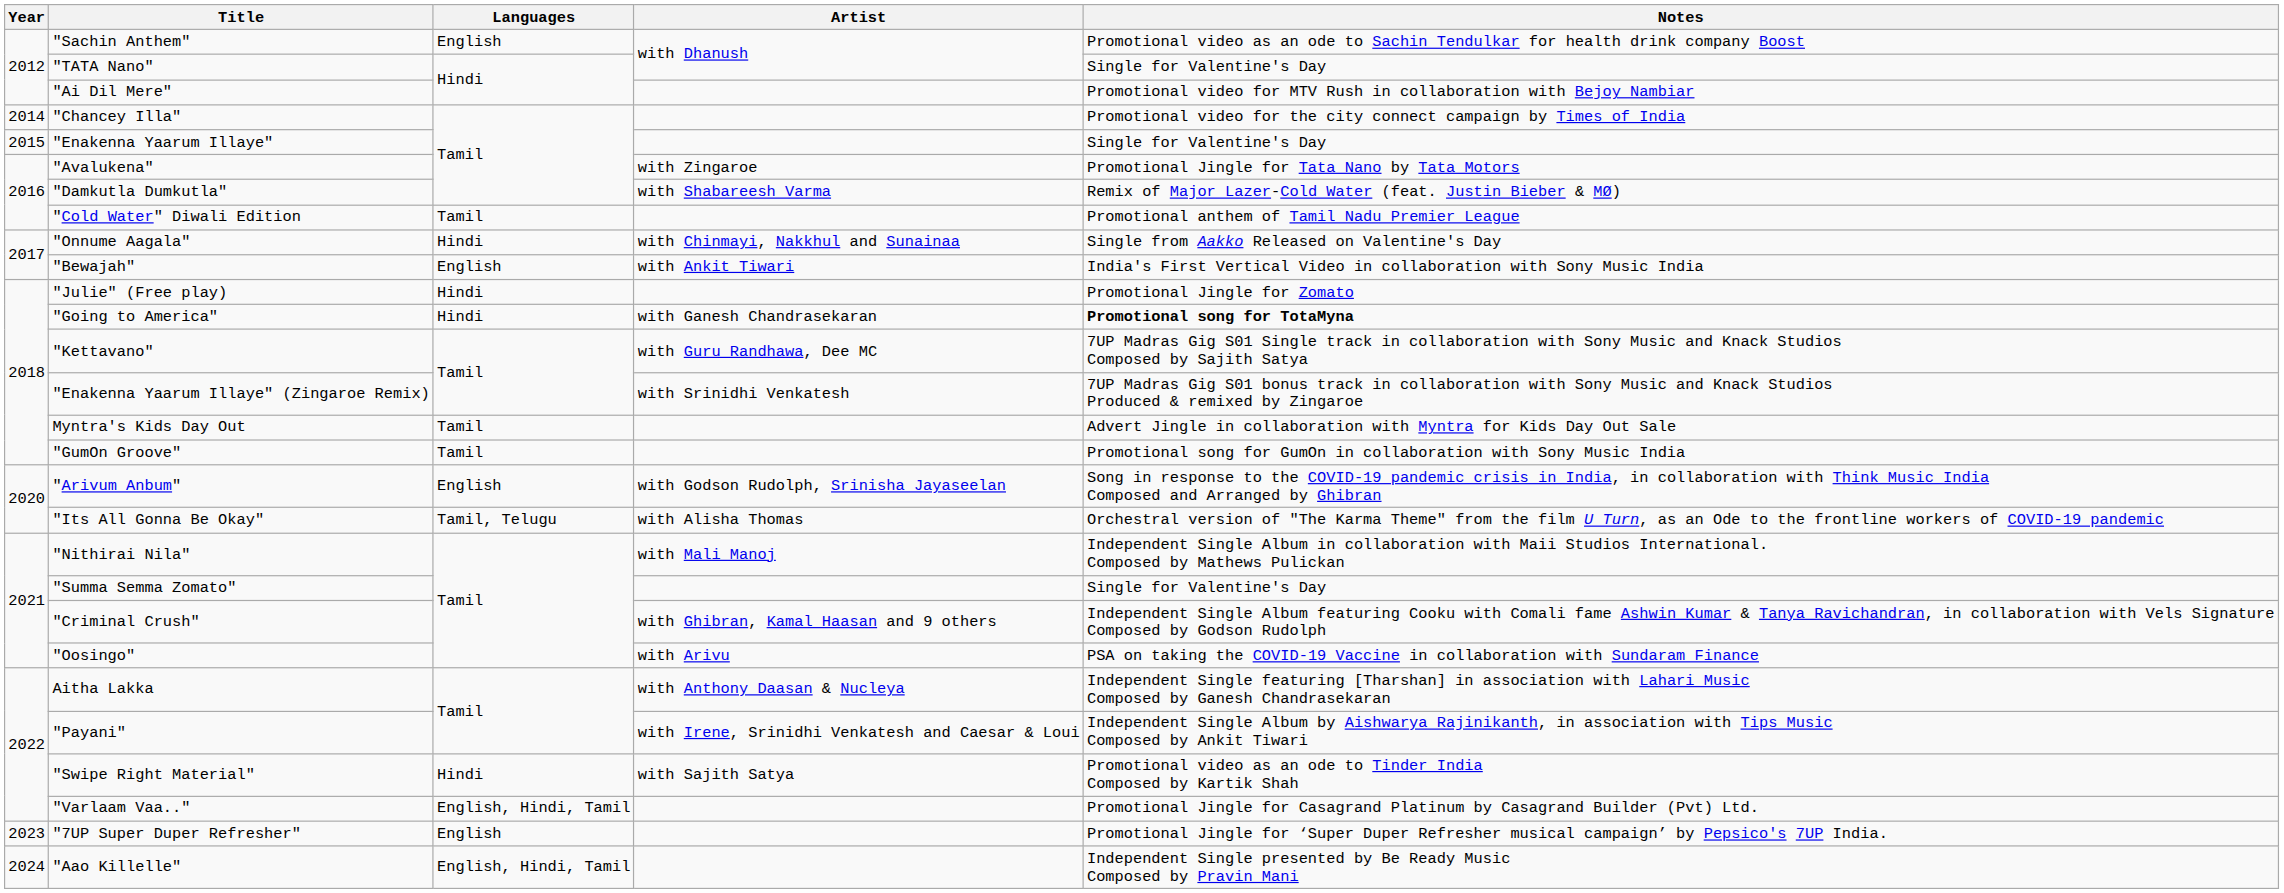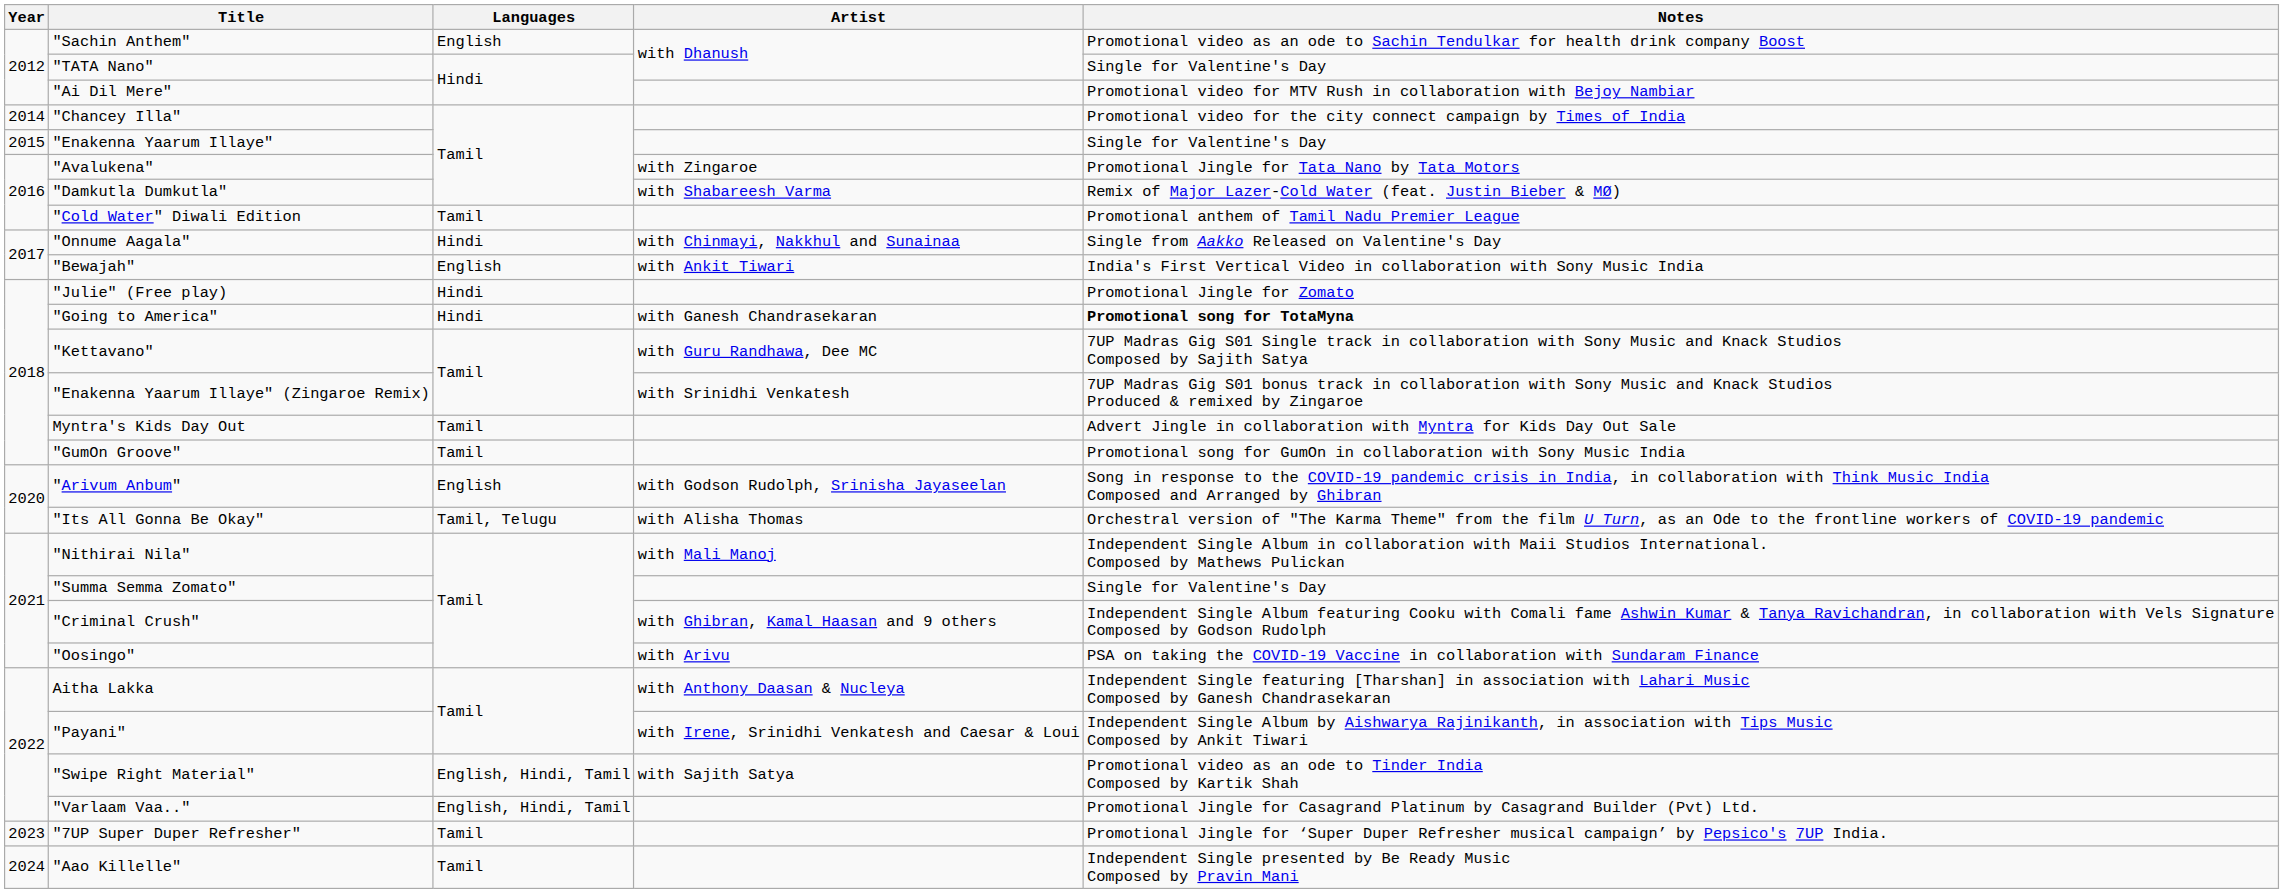 <table class="wikitable sortable">
 <tr>
 <th scope="col">Year</th>
 <th scope="col">Title</th>
 <th scope="col">Languages</th>
 <th scope="col">Artist</th>
 <th scope="col" class="unsortable">Notes</th>
 </tr>
 <tr>
 <td rowspan="3">2012</td>
 <td>"Sachin Anthem"</td>
 <td>English</td>
 <td rowspan="2">with <a href='#'>Dhanush</a></td>
 <td>Promotional video as an ode to <a href='#'>Sachin Tendulkar</a> for health drink company <a href='#'>Boost</a></td>
 </tr>
 <tr>
 <td>"TATA Nano"</td>
 <td rowspan="2">Hindi</td>
 <td>Single for Valentine's Day</td>
 </tr>
 <tr>
 <td>"Ai Dil Mere"</td>
 <td></td>
 <td>Promotional video for MTV Rush in collaboration with <a href='#'>Bejoy Nambiar</a></td>
 </tr>
 <tr>
 <td>2014</td>
 <td>"Chancey Illa"</td>
 <td rowspan="4">Tamil</td>
 <td></td>
 <td>Promotional video for the city connect campaign by <a href='#'>Times of India</a></td>
 </tr>
 <tr>
 <td>2015</td>
 <td>"Enakenna Yaarum Illaye"</td>
 <td></td>
 <td>Single for Valentine's Day</td>
 </tr>
 <tr>
 <td rowspan="3">2016</td>
 <td>"Avalukena"</td>
 <td>with Zingaroe</td>
 <td>Promotional Jingle for <a href='#'>Tata Nano</a> by <a href='#'>Tata Motors</a></td>
 </tr>
 <tr>
 <td>"Damkutla Dumkutla"</td>
 <td>with <a href='#'>Shabareesh Varma</a></td>
 <td>Remix of <a href='#'>Major Lazer</a>-<a href='#'>Cold Water</a> (feat. <a href='#'>Justin Bieber</a> & <a href='#'>MØ</a>)</td>
 </tr>
 <tr>
 <td>"<a href='#'>Cold Water</a>" Diwali Edition</td>
 <td>Tamil</td>
 <td></td>
 <td>Promotional anthem of <a href='#'>Tamil Nadu Premier League</a></td>
 </tr>
 <tr>
 <td rowspan="2">2017</td>
 <td>"Onnume Aagala"</td>
 <td>Hindi</td>
 <td>with <a href='#'>Chinmayi</a>, <a href='#'>Nakkhul</a> and <a href='#'>Sunainaa</a></td>
 <td>Single from <em><a href='#'>Aakko</a></em> Released on Valentine's Day</td>
 </tr>
 <tr>
 <td>"Bewajah"</td>
 <td>English</td>
 <td>with <a href='#'>Ankit Tiwari</a></td>
 <td>India's First Vertical Video in collaboration with Sony Music India</td>
 </tr>
 <tr>
 <td rowspan="6">2018</td>
 <td>"Julie" (Free play)</td>
 <td>Hindi</td>
 <td></td>
 <td>Promotional Jingle for <a href='#'>Zomato</a></td>
 </tr>
 <tr>
 <td>"Going to America"</td>
 <td>Hindi</td>
 <td>with Ganesh Chandrasekaran</td>
 <td><strong>Promotional song for TotaMyna</strong></td>
 </tr>
 <tr>
 <td>"Kettavano"</td>
 <td rowspan="2">Tamil</td>
 <td>with <a href='#'>Guru Randhawa</a>, Dee MC</td>
 <td>7UP Madras Gig S01 Single track in collaboration with Sony Music and Knack Studios<br>Composed by Sajith Satya</td>
 </tr>
 <tr>
 <td>"Enakenna Yaarum Illaye" (Zingaroe Remix)</td>
 <td>with Srinidhi Venkatesh</td>
 <td>7UP Madras Gig S01 bonus track in collaboration with Sony Music and Knack Studios<br>Produced & remixed by Zingaroe</td>
 </tr>
 <tr>
 <td>Myntra's Kids Day Out</td>
 <td>Tamil</td>
 <td></td>
 <td>Advert Jingle in collaboration with <a href='#'>Myntra</a> for Kids Day Out Sale</td>
 </tr>
 <tr>
 <td>"GumOn Groove"</td>
 <td>Tamil</td>
 <td></td>
 <td>Promotional song for GumOn in collaboration with Sony Music India</td>
 </tr>
 <tr>
 <td rowspan="2">2020</td>
 <td>"<a href='#'>Arivum Anbum</a>"</td>
 <td>English</td>
 <td>with Godson Rudolph, <a href='#'>Srinisha Jayaseelan</a></td>
 <td>Song in response to the <a href='#'>COVID-19 pandemic crisis in India</a>, in collaboration with <a href='#'>Think Music India</a><br>Composed and Arranged by <a href='#'>Ghibran</a></td>
 </tr>
 <tr>
 <td>"Its All Gonna Be Okay"</td>
 <td>Tamil, Telugu</td>
 <td>with Alisha Thomas</td>
 <td>Orchestral version of "The Karma Theme" from the film <a href='#'><em>U Turn</em></a>, as an Ode to the frontline workers of <a href='#'>COVID-19 pandemic</a></td>
 </tr>
 <tr>
 <td rowspan="4">2021</td>
 <td>"Nithirai Nila"</td>
 <td rowspan="4">Tamil</td>
 <td>with <a href='#'>Mali Manoj</a></td>
 <td>Independent Single Album in collaboration with Maii Studios International.<br>Composed by  Mathews Pulickan</td>
 </tr>
 <tr>
 <td>"Summa Semma Zomato"</td>
 <td></td>
 <td>Single for Valentine's Day</td>
 </tr>
 <tr>
 <td>"Criminal Crush"</td>
 <td>with <a href='#'>Ghibran</a>, <a href='#'>Kamal Haasan</a> and 9 others</td>
 <td>Independent Single Album featuring Cooku with Comali fame <a href='#'>Ashwin Kumar</a> & <a href='#'>Tanya Ravichandran</a>, in collaboration with Vels Signature<br>Composed by Godson Rudolph</td>
 </tr>
 <tr>
 <td>"Oosingo"</td>
 <td>with <a href='#'>Arivu</a></td>
 <td>PSA on taking the <a href='#'>COVID-19 Vaccine</a> in collaboration with <a href='#'>Sundaram Finance</a></td>
 </tr>
 <tr>
 <td rowspan="4">2022</td>
 <td>Aitha Lakka</td>
 <td rowspan="2">Tamil</td>
 <td>with <a href='#'>Anthony Daasan</a> & <a href='#'>Nucleya</a></td>
 <td>Independent Single featuring [Tharshan] in association with <a href='#'>Lahari Music</a><br>Composed by Ganesh Chandrasekaran</td>
 </tr>
 <tr>
 <td>"Payani"</td>
 <td>with <a href='#'>Irene</a>, Srinidhi Venkatesh and Caesar & Loui</td>
 <td>Independent Single Album by <a href='#'>Aishwarya Rajinikanth</a>, in association with <a href='#'>Tips Music</a><br>Composed by Ankit Tiwari</td>
 </tr>
 <tr>
 <td>"Swipe Right Material"</td>
-<td>Hindi</td>
+<td>English, Hindi, Tamil</td>
 <td>with Sajith Satya</td>
 <td>Promotional video as an ode to <a href='#'>Tinder India</a><br>Composed by Kartik Shah</td>
 </tr>
 <tr>
 <td>"Varlaam Vaa.."</td>
 <td>English, Hindi, Tamil</td>
 <td></td>
 <td>Promotional Jingle for Casagrand Platinum by Casagrand Builder (Pvt) Ltd.</td>
 </tr>
 <tr>
 <td>2023</td>
 <td>"7UP Super Duper Refresher"</td>
-<td>English</td>
+<td>Tamil</td>
 <td></td>
 <td>Promotional Jingle for ‘Super Duper Refresher musical campaign’ by <a href='#'>Pepsico's</a> <a href='#'>7UP</a> India.</td>
 </tr>
 <tr>
 <td>2024</td>
 <td>"Aao Killelle"</td>
-<td>English, Hindi, Tamil</td>
+<td>Tamil</td>
 <td></td>
 <td>Independent Single presented by Be Ready Music<br>Composed by <a href='#'>Pravin Mani</a></td>
 </tr>
 </table>
